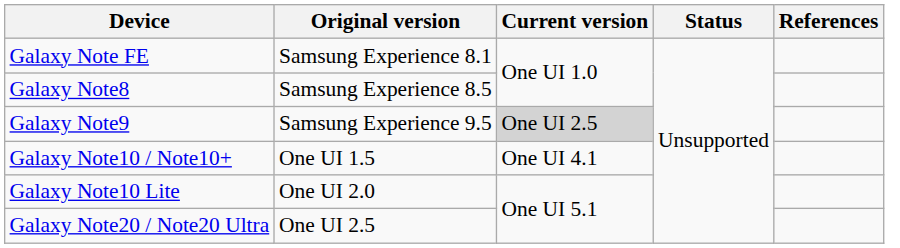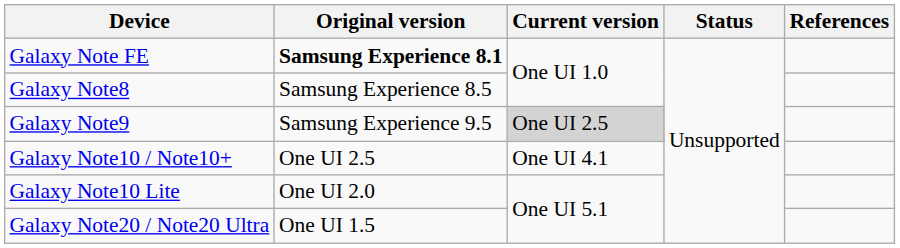 <table class="wikitable">
 <tr>
 <th>Device</th>
 <th>Original version</th>
 <th>Current version</th>
 <th>Status</th>
 <th>References</th>
 </tr>
 <tr>
 <td><a href='#'>Galaxy Note FE</a></td>
-<td>Samsung Experience 8.1</td>
+<td><strong>Samsung Experience 8.1</strong></td>
 <td rowspan="2">One UI 1.0</td>
 <td rowspan="6">Unsupported</td>
 <td></td>
 </tr>
 <tr>
 <td><a href='#'>Galaxy Note8</a></td>
 <td>Samsung Experience 8.5</td>
 <td></td>
 </tr>
 <tr>
 <td><a href='#'>Galaxy Note9</a></td>
 <td>Samsung Experience 9.5</td>
 <td style="background: lightgrey;">One UI 2.5</td>
 <td></td>
 </tr>
 <tr>
 <td><a href='#'>Galaxy Note10 / Note10+</a></td>
-<td>One UI 1.5</td>
+<td>One UI 2.5</td>
 <td>One UI 4.1</td>
 <td></td>
 </tr>
 <tr>
 <td><a href='#'>Galaxy Note10 Lite</a></td>
 <td>One UI 2.0</td>
 <td rowspan="2">One UI 5.1</td>
 <td></td>
 </tr>
 <tr>
 <td><a href='#'>Galaxy Note20 / Note20 Ultra</a></td>
-<td>One UI 2.5</td>
+<td>One UI 1.5</td>
 <td></td>
 </tr>
 </table>
